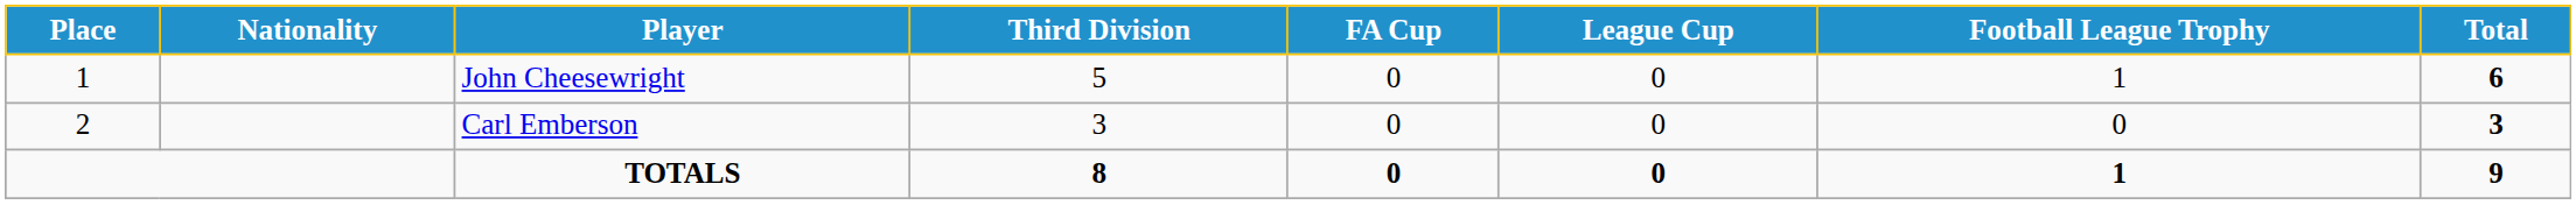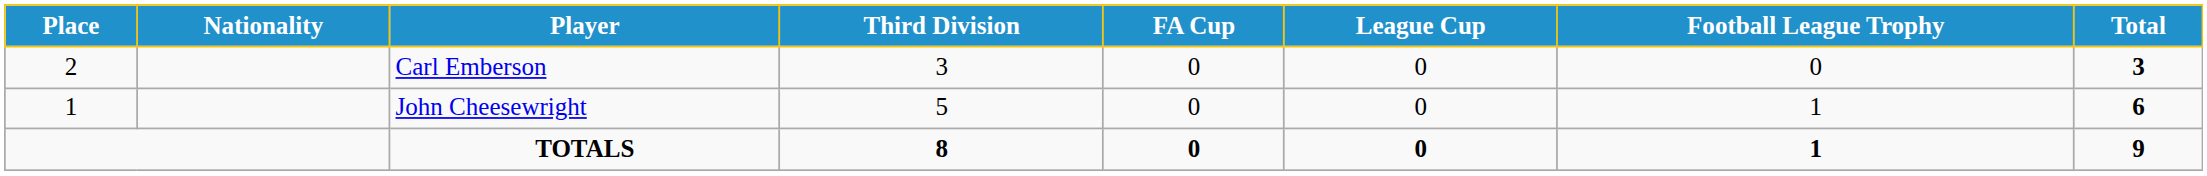 <table class="wikitable" style="text-align:center; font-size:90%; width:100%;">
 <tr>
 <th style="background:#2191CC; color:white; border:1px solid #F7C408; text-align:center;">Place</th>
 <th style="background:#2191CC; color:white; border:1px solid #F7C408; text-align:center;">Nationality</th>
 <th style="background:#2191CC; color:white; border:1px solid #F7C408; text-align:center;">Player</th>
 <th style="background:#2191CC; color:white; border:1px solid #F7C408; text-align:center;">Third Division</th>
 <th style="background:#2191CC; color:white; border:1px solid #F7C408; text-align:center;">FA Cup</th>
 <th style="background:#2191CC; color:white; border:1px solid #F7C408; text-align:center;">League Cup</th>
 <th style="background:#2191CC; color:white; border:1px solid #F7C408; text-align:center;">Football League Trophy</th>
 <th style="background:#2191CC; color:white; border:1px solid #F7C408; text-align:center;">Total</th>
 </tr>
 <tr>
+<td>2</td>
+<td></td>
+<td align="left"><a href='#'>Carl Emberson</a></td>
+<td>3</td>
+<td>0</td>
+<td>0</td>
+<td>0</td>
+<td><strong>3</strong></td>
+</tr>
+<tr>
 <td>1</td>
 <td></td>
 <td align="left"><a href='#'>John Cheesewright</a></td>
 <td>5</td>
 <td>0</td>
 <td>0</td>
 <td>1</td>
 <td><strong>6</strong></td>
-</tr>
-<tr>
-<td>2</td>
-<td></td>
-<td align="left"><a href='#'>Carl Emberson</a></td>
-<td>3</td>
-<td>0</td>
-<td>0</td>
-<td>0</td>
-<td><strong>3</strong></td>
 </tr>
 <tr>
 <td colspan="2"></td>
 <td><strong>TOTALS</strong></td>
 <td><strong>8</strong></td>
 <td><strong>0</strong></td>
 <td><strong>0</strong></td>
 <td><strong>1</strong></td>
 <td><strong>9</strong></td>
 </tr>
 </table>
